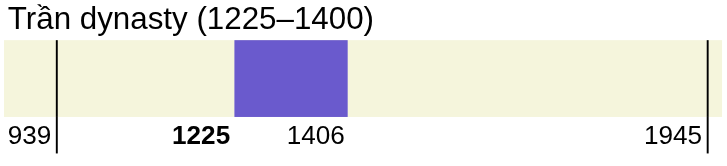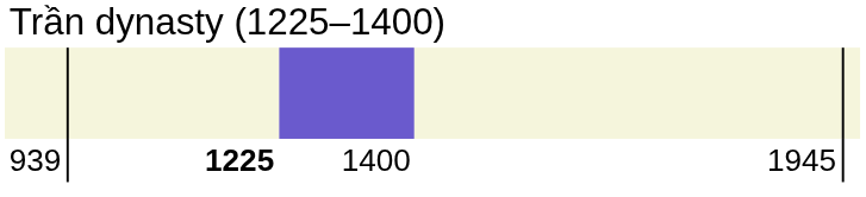 <table width="60%" cellpadding="2" cellspacing="0" style="text-align: right; font-size: 85%; border-bottom: 4px solid #FFFFFF">
 <tr>
 <td colspan="4" align="left"><big>Trần dynasty (1225–1400)</big></td>
 </tr>
 <tr style="background-color: #F5F5DC; height:40px;">
 <td width="10" style="border-right: 1px solid #000000"> </td>
 <td width="27%"> </td>
 <td width="17%" style="background:#6A5ACD"> </td>
 <td width="56%"> </td>
 <td width="10" style="border-left: 1px solid #000000"> </td>
 </tr>
 <tr>
 <td style="border-right: 1px solid #000000">939</td>
 <td><strong>1225</strong></td>
-<td>1406</td>
+<td>1400</td>
 <td>1945</td>
 <td style="border-left: 1px solid #000000"> </td>
 </tr>
 </table>
